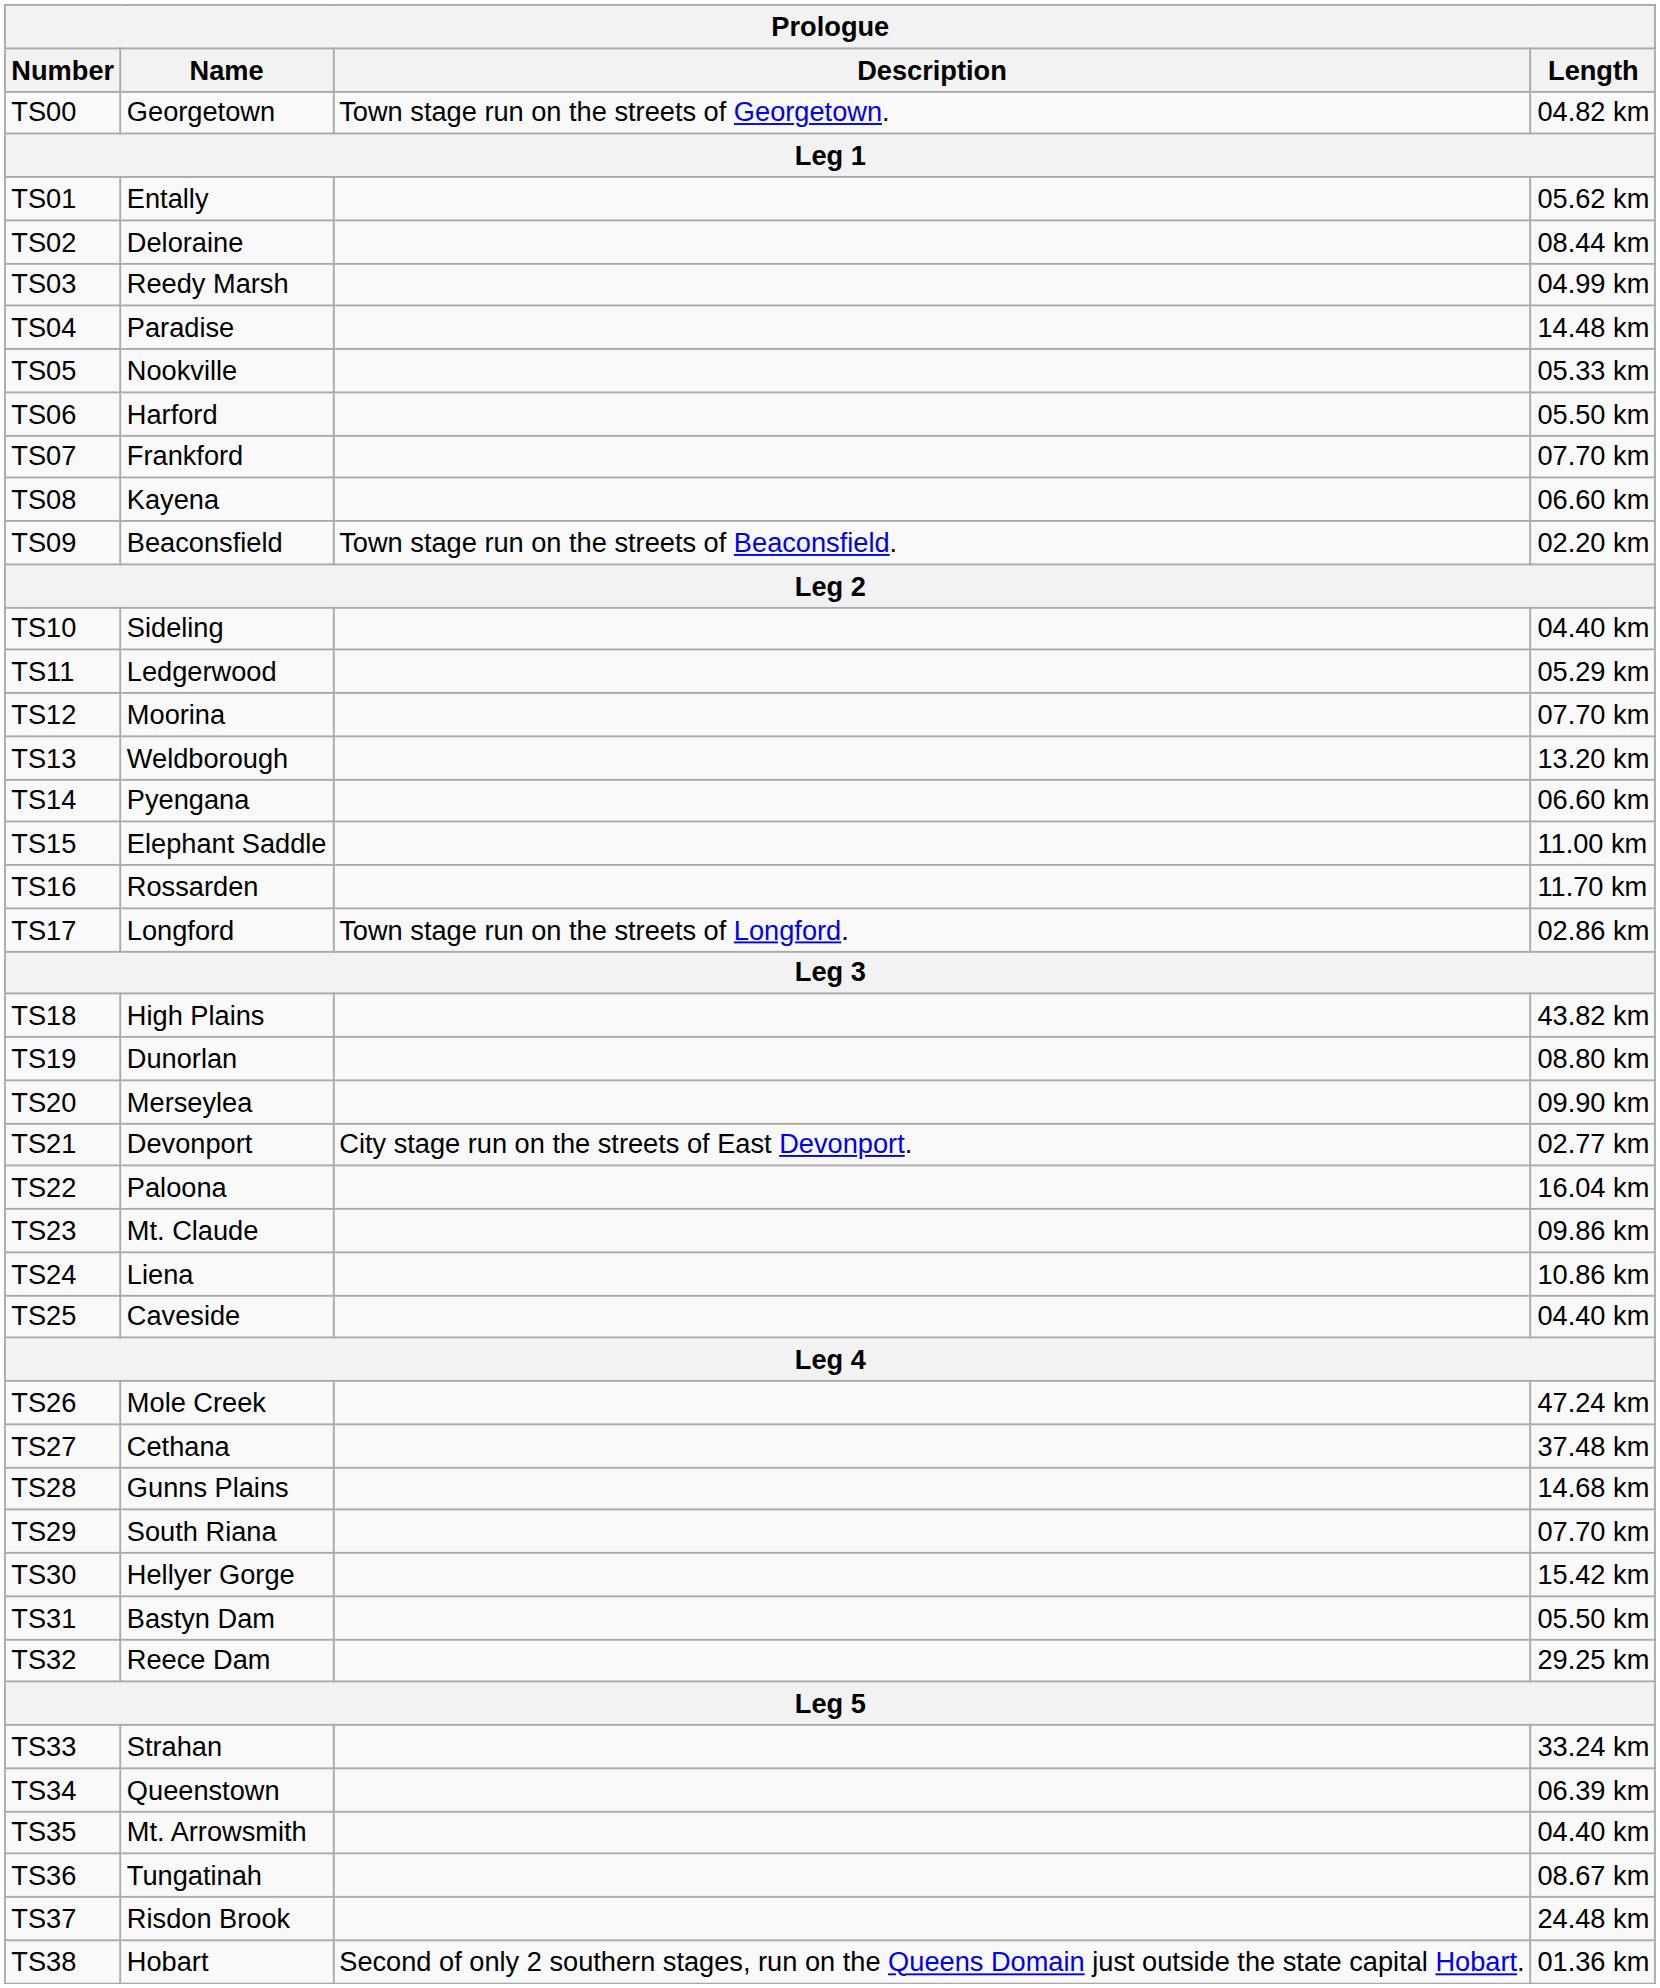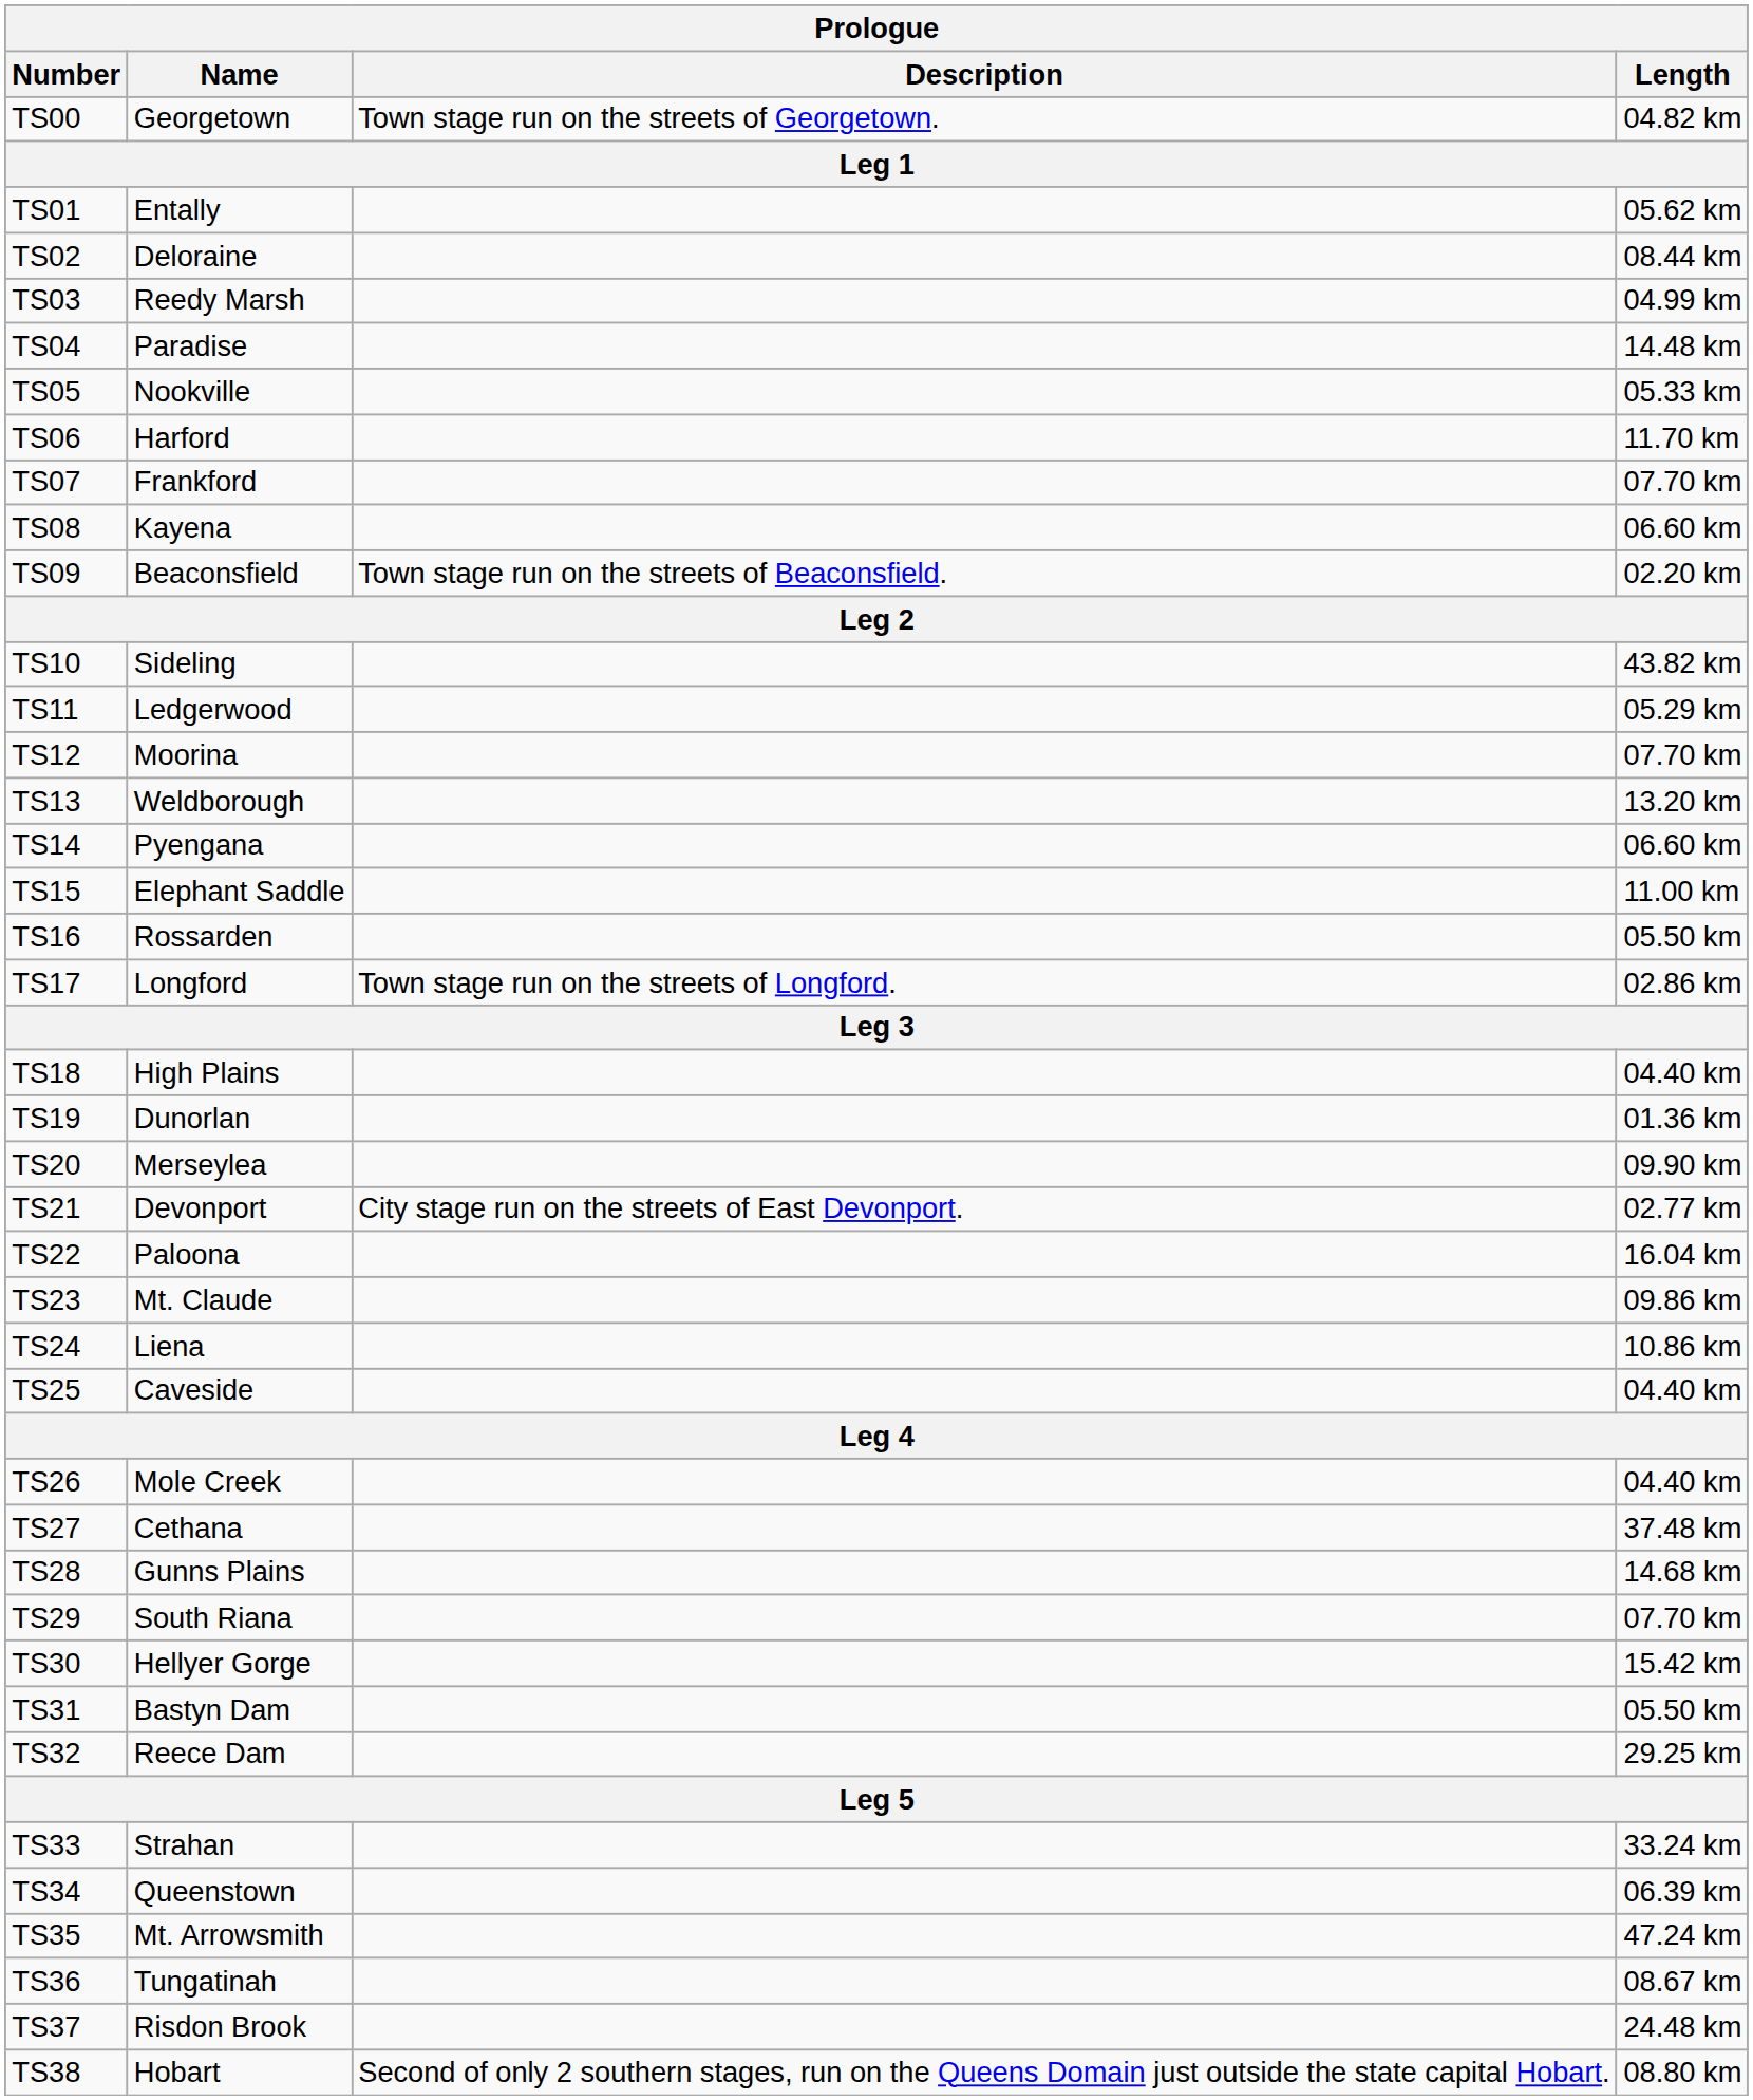 <table class="wikitable" style="font-size: 90%;">
 <tr>
 <th colspan="4">Prologue</th>
 </tr>
 <tr>
 <th>Number</th>
 <th>Name</th>
 <th>Description</th>
 <th>Length</th>
 </tr>
 <tr>
 <td>TS00</td>
 <td>Georgetown</td>
 <td>Town stage run on the streets of <a href='#'>Georgetown</a>.</td>
 <td>04.82 km</td>
 </tr>
 <tr>
 <th colspan="4">Leg 1</th>
 </tr>
 <tr>
 <td>TS01</td>
 <td>Entally</td>
 <td></td>
 <td>05.62 km</td>
 </tr>
 <tr>
 <td>TS02</td>
 <td>Deloraine</td>
 <td></td>
 <td>08.44 km</td>
 </tr>
 <tr>
 <td>TS03</td>
 <td>Reedy Marsh</td>
 <td></td>
 <td>04.99 km</td>
 </tr>
 <tr>
 <td>TS04</td>
 <td>Paradise</td>
 <td></td>
 <td>14.48 km</td>
 </tr>
 <tr>
 <td>TS05</td>
 <td>Nookville</td>
 <td></td>
 <td>05.33 km</td>
 </tr>
 <tr>
 <td>TS06</td>
 <td>Harford</td>
 <td></td>
-<td>05.50 km</td>
+<td>11.70 km</td>
 </tr>
 <tr>
 <td>TS07</td>
 <td>Frankford</td>
 <td></td>
 <td>07.70 km</td>
 </tr>
 <tr>
 <td>TS08</td>
 <td>Kayena</td>
 <td></td>
 <td>06.60 km</td>
 </tr>
 <tr>
 <td>TS09</td>
 <td>Beaconsfield</td>
 <td>Town stage run on the streets of <a href='#'>Beaconsfield</a>.</td>
 <td>02.20 km</td>
 </tr>
 <tr>
 <th colspan="4" style="text-align:center">Leg 2</th>
 </tr>
 <tr>
 <td>TS10</td>
 <td>Sideling</td>
 <td></td>
-<td>04.40 km</td>
+<td>43.82 km</td>
 </tr>
 <tr>
 <td>TS11</td>
 <td>Ledgerwood</td>
 <td></td>
 <td>05.29 km</td>
 </tr>
 <tr>
 <td>TS12</td>
 <td>Moorina</td>
 <td></td>
 <td>07.70 km</td>
 </tr>
 <tr>
 <td>TS13</td>
 <td>Weldborough</td>
 <td></td>
 <td>13.20 km</td>
 </tr>
 <tr>
 <td>TS14</td>
 <td>Pyengana</td>
 <td></td>
 <td>06.60 km</td>
 </tr>
 <tr>
 <td>TS15</td>
 <td>Elephant Saddle</td>
 <td></td>
 <td>11.00 km</td>
 </tr>
 <tr>
 <td>TS16</td>
 <td>Rossarden</td>
 <td></td>
-<td>11.70 km</td>
+<td>05.50 km</td>
 </tr>
 <tr>
 <td>TS17</td>
 <td>Longford</td>
 <td>Town stage run on the streets of <a href='#'>Longford</a>.</td>
 <td>02.86 km</td>
 </tr>
 <tr>
 <th colspan="4" style="text-align:center">Leg 3</th>
 </tr>
 <tr>
 <td>TS18</td>
 <td>High Plains</td>
 <td></td>
-<td>43.82 km</td>
+<td>04.40 km</td>
 </tr>
 <tr>
 <td>TS19</td>
 <td>Dunorlan</td>
 <td></td>
-<td>08.80 km</td>
+<td>01.36 km</td>
 </tr>
 <tr>
 <td>TS20</td>
 <td>Merseylea</td>
 <td></td>
 <td>09.90 km</td>
 </tr>
 <tr>
 <td>TS21</td>
 <td>Devonport</td>
 <td>City stage run on the streets of East <a href='#'>Devonport</a>.</td>
 <td>02.77 km</td>
 </tr>
 <tr>
 <td>TS22</td>
 <td>Paloona</td>
 <td></td>
 <td>16.04 km</td>
 </tr>
 <tr>
 <td>TS23</td>
 <td>Mt. Claude</td>
 <td></td>
 <td>09.86 km</td>
 </tr>
 <tr>
 <td>TS24</td>
 <td>Liena</td>
 <td></td>
 <td>10.86 km</td>
 </tr>
 <tr>
 <td>TS25</td>
 <td>Caveside</td>
 <td></td>
 <td>04.40 km</td>
 </tr>
 <tr>
 <th colspan="4" style="text-align:center">Leg 4</th>
 </tr>
 <tr>
 <td>TS26</td>
 <td>Mole Creek</td>
 <td></td>
-<td>47.24 km</td>
+<td>04.40 km</td>
 </tr>
 <tr>
 <td>TS27</td>
 <td>Cethana</td>
 <td></td>
 <td>37.48 km</td>
 </tr>
 <tr>
 <td>TS28</td>
 <td>Gunns Plains</td>
 <td></td>
 <td>14.68 km</td>
 </tr>
 <tr>
 <td>TS29</td>
 <td>South Riana</td>
 <td></td>
 <td>07.70 km</td>
 </tr>
 <tr>
 <td>TS30</td>
 <td>Hellyer Gorge</td>
 <td></td>
 <td>15.42 km</td>
 </tr>
 <tr>
 <td>TS31</td>
 <td>Bastyn Dam</td>
 <td></td>
 <td>05.50 km</td>
 </tr>
 <tr>
 <td>TS32</td>
 <td>Reece Dam</td>
 <td></td>
 <td>29.25 km</td>
 </tr>
 <tr>
 <th colspan="4">Leg 5</th>
 </tr>
 <tr>
 <td>TS33</td>
 <td>Strahan</td>
 <td></td>
 <td>33.24 km</td>
 </tr>
 <tr>
 <td>TS34</td>
 <td>Queenstown</td>
 <td></td>
 <td>06.39 km</td>
 </tr>
 <tr>
 <td>TS35</td>
 <td>Mt. Arrowsmith</td>
 <td></td>
-<td>04.40 km</td>
+<td>47.24 km</td>
 </tr>
 <tr>
 <td>TS36</td>
 <td>Tungatinah</td>
 <td></td>
 <td>08.67 km</td>
 </tr>
 <tr>
 <td>TS37</td>
 <td>Risdon Brook</td>
 <td></td>
 <td>24.48 km</td>
 </tr>
 <tr>
 <td>TS38</td>
 <td>Hobart</td>
 <td>Second of only 2 southern stages, run on the <a href='#'>Queens Domain</a> just outside the state capital <a href='#'>Hobart</a>.</td>
-<td>01.36 km</td>
+<td>08.80 km</td>
 </tr>
 <tr>
 </tr>
 </table>
